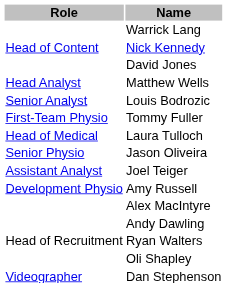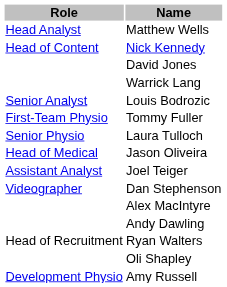 <table class="toccolours">
 <tr>
 <th style="background:silver;" align=center>Role</th>
 <th style="background:silver;" align=center>Name</th>
 </tr>
 <tr>
-<td></td>
-<td> Warrick Lang</td>
+<td><a href='#'>Head Analyst</a></td>
+<td> Matthew Wells</td>
 </tr>
 <tr>
 <td><a href='#'>Head of Content</a></td>
 <td> <a href='#'>Nick Kennedy</a></td>
 </tr>
 <tr>
 <td></td>
 <td> David Jones</td>
 </tr>
 <tr>
-<td><a href='#'>Head Analyst</a></td>
-<td> Matthew Wells</td>
+<td></td>
+<td> Warrick Lang</td>
 </tr>
 <tr>
 <td><a href='#'>Senior Analyst</a></td>
 <td> Louis Bodrozic</td>
 </tr>
 <tr>
 <td><a href='#'>First-Team Physio</a></td>
 <td> Tommy Fuller</td>
 </tr>
 <tr>
-<td><a href='#'>Head of Medical</a></td>
+<td><a href='#'>Senior Physio</a></td>
 <td> Laura Tulloch</td>
 </tr>
 <tr>
-<td><a href='#'>Senior Physio</a></td>
+<td><a href='#'>Head of Medical</a></td>
 <td> Jason Oliveira</td>
 </tr>
 <tr>
 <td><a href='#'>Assistant Analyst</a></td>
 <td> Joel Teiger</td>
 </tr>
 <tr>
-<td><a href='#'>Development Physio</a></td>
-<td> Amy Russell</td>
+<td><a href='#'>Videographer</a></td>
+<td> Dan Stephenson</td>
 </tr>
 <tr>
 <td></td>
 <td> Alex MacIntyre</td>
 </tr>
 <tr>
 <td></td>
 <td> Andy Dawling</td>
 </tr>
 <tr>
 <td>Head of Recruitment</td>
 <td> Ryan Walters</td>
 </tr>
 <tr>
 <td></td>
 <td> Oli Shapley</td>
 </tr>
 <tr>
-<td><a href='#'>Videographer</a></td>
-<td> Dan Stephenson</td>
+<td><a href='#'>Development Physio</a></td>
+<td> Amy Russell</td>
 </tr>
 <tr>
 </tr>
 </table>
